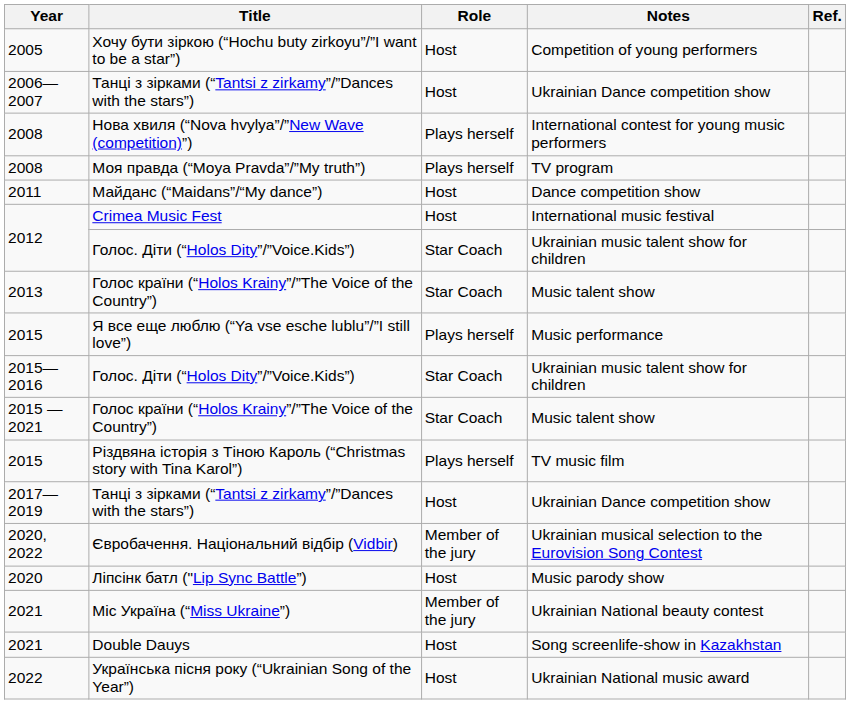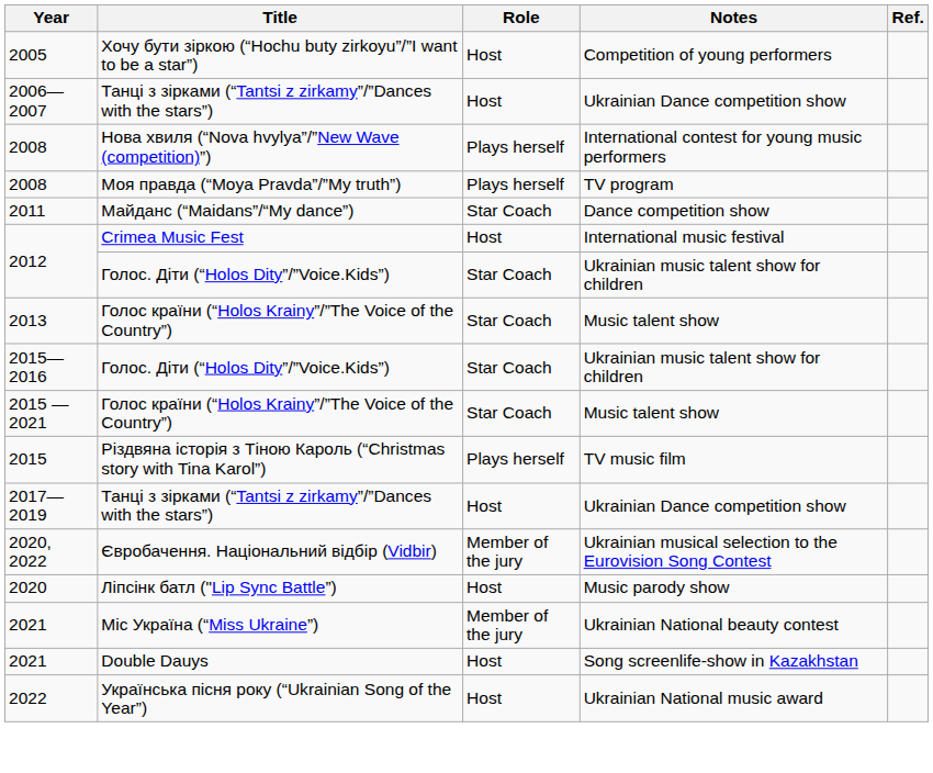 <table class="wikitable sortable">
 <tr>
 <th>Year</th>
 <th>Title</th>
 <th>Role</th>
 <th>Notes</th>
 <th>Ref.</th>
 </tr>
 <tr>
 <td>2005</td>
 <td>Хочу бути зіркою (“Hochu buty zirkoyu”/”I want to be a star”)</td>
 <td>Host</td>
 <td>Competition of young performers</td>
 <td></td>
 </tr>
 <tr>
 <td>2006—2007</td>
 <td>Танці з зірками (“<a href='#'>Tantsi z zirkamy</a>”/”Dances with the stars”)</td>
 <td>Host</td>
 <td>Ukrainian Dance  competition show</td>
 <td></td>
 </tr>
 <tr>
 <td>2008</td>
 <td>Нова хвиля (“Nova hvylya”/”<a href='#'>New Wave (competition)</a>”)</td>
 <td>Plays herself</td>
 <td>International contest for young music performers</td>
 <td></td>
 </tr>
 <tr>
 <td>2008</td>
 <td>Моя правда (“Moya Pravda”/”My truth”)</td>
 <td>Plays herself</td>
 <td>TV program</td>
 <td></td>
 </tr>
 <tr>
 <td>2011</td>
 <td>Майданс (“Maidans”/“My dance”)</td>
-<td>Host</td>
+<td>Star Coach</td>
 <td>Dance competition show</td>
 <td></td>
 </tr>
 <tr>
 <td rowspan="2">2012</td>
 <td><a href='#'>Crimea Music Fest</a></td>
 <td>Host</td>
 <td>International music festival</td>
 <td></td>
 </tr>
 <tr>
 <td>Голос. Діти (“<a href='#'>Holos Dity</a>”/”Voice.Kids”)</td>
 <td>Star Coach</td>
 <td>Ukrainian music talent show for children</td>
 <td></td>
 </tr>
 <tr>
 <td>2013</td>
 <td>Голос країни (“<a href='#'>Holos Krainy</a>”/”The Voice of the Country”)</td>
 <td>Star Coach</td>
 <td>Music talent show</td>
-<td></td>
-</tr>
-<tr>
-<td>2015</td>
-<td>Я все еще люблю (“Ya vse esche lublu”/”I still love”)</td>
-<td>Plays herself</td>
-<td>Music performance</td>
 <td></td>
 </tr>
 <tr>
 <td>2015—2016</td>
 <td>Голос. Діти (“<a href='#'>Holos Dity</a>”/”Voice.Kids”)</td>
 <td>Star Coach</td>
 <td>Ukrainian music talent show for children</td>
 <td></td>
 </tr>
 <tr>
 <td>2015 — 2021</td>
 <td>Голос країни (“<a href='#'>Holos Krainy</a>”/”The Voice of the Country”)</td>
 <td>Star Coach</td>
 <td>Music talent show</td>
 <td></td>
 </tr>
 <tr>
 <td>2015</td>
 <td>Різдвяна історія з Тіною Кароль (“Christmas story with Tina Karol”)</td>
 <td>Plays herself</td>
 <td>TV music film</td>
 <td></td>
 </tr>
 <tr>
 <td>2017—2019</td>
 <td>Танці з зірками (“<a href='#'>Tantsi z zirkamy</a>”/”Dances with the stars”)</td>
 <td>Host</td>
 <td>Ukrainian Dance  competition show</td>
 <td></td>
 </tr>
 <tr>
 <td>2020, 2022</td>
 <td>Євробачення. Національний відбір  (<a href='#'>Vidbir</a>)</td>
 <td>Member of the jury</td>
 <td>Ukrainian musical selection to the <a href='#'>Eurovision Song Contest</a></td>
 <td></td>
 </tr>
 <tr>
 <td>2020</td>
 <td>Ліпсінк батл ("<a href='#'>Lip Sync Battle</a>”)</td>
 <td>Host</td>
 <td>Music parody show</td>
 <td></td>
 </tr>
 <tr>
 <td>2021</td>
 <td>Міс Україна (“<a href='#'>Miss Ukraine</a>”)</td>
 <td>Member of the jury</td>
 <td>Ukrainian National beauty contest</td>
 <td></td>
 </tr>
 <tr>
 <td>2021</td>
 <td>Double Dauys</td>
 <td>Host</td>
 <td>Song screenlife-show in <a href='#'>Kazakhstan</a></td>
 <td></td>
 </tr>
 <tr>
 <td>2022</td>
 <td>Українська пісня року (“Ukrainian Song of the Year”)</td>
 <td>Host</td>
 <td>Ukrainian National music award</td>
 <td></td>
 </tr>
 </table>
